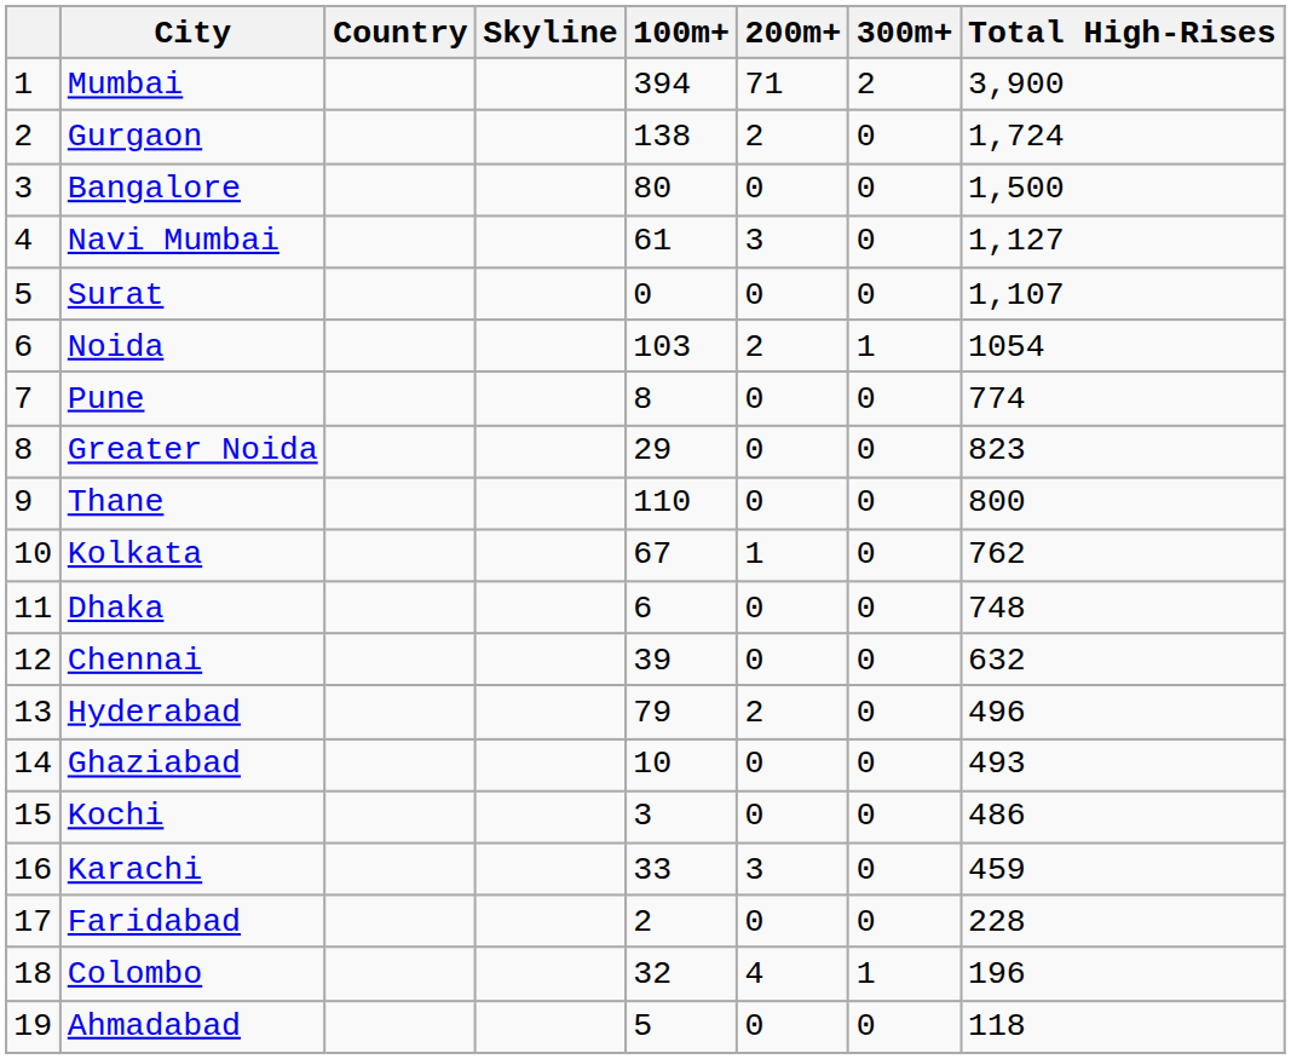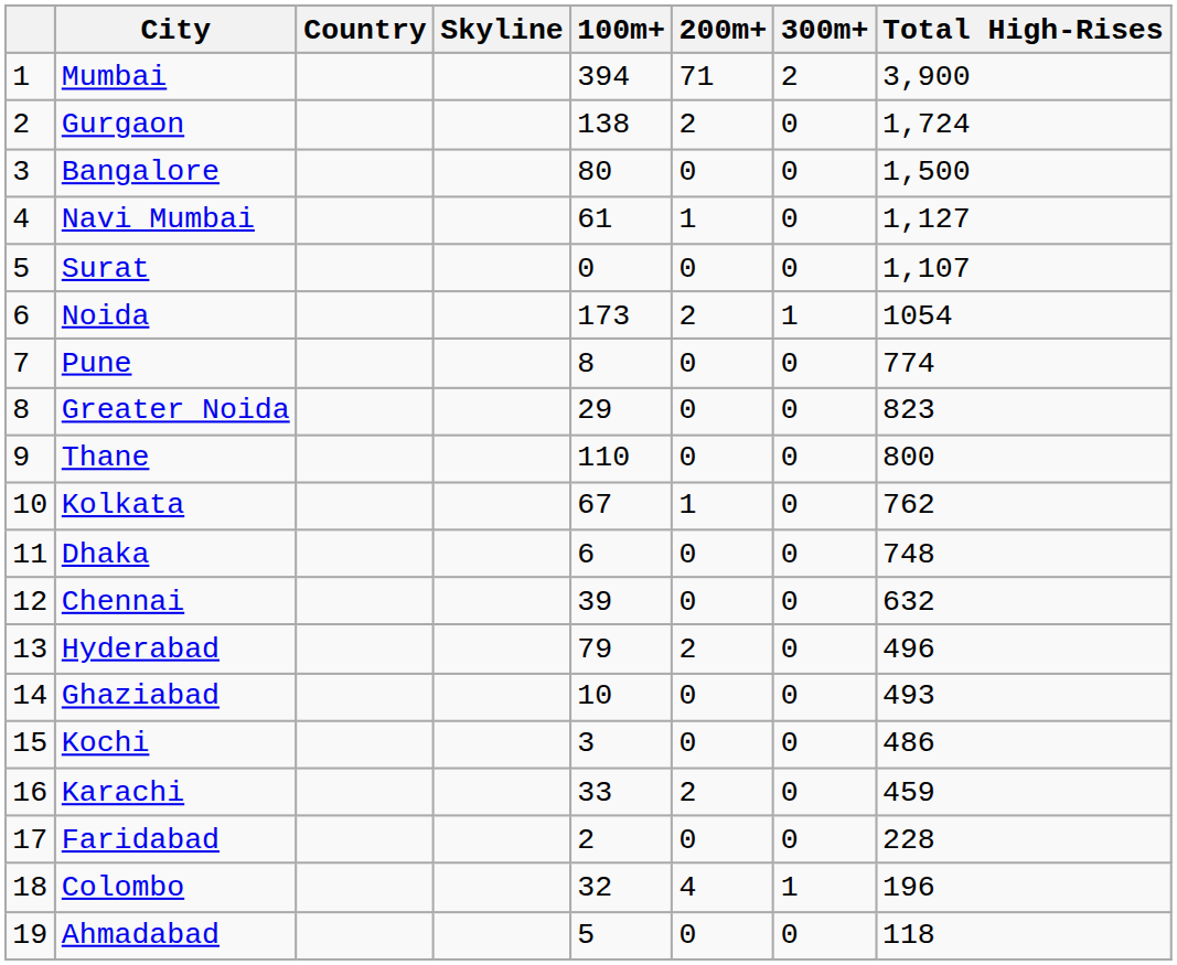 <table class="wikitable sortable">
 <tr>
 <th></th>
 <th>City</th>
 <th>Country</th>
 <th>Skyline</th>
 <th>100m+</th>
 <th>200m+</th>
 <th>300m+</th>
 <th>Total High-Rises</th>
 </tr>
 <tr>
 <td>1</td>
 <td><a href='#'>Mumbai</a></td>
 <td></td>
 <td></td>
 <td>394</td>
 <td>71</td>
 <td>2</td>
 <td>3,900</td>
 </tr>
 <tr>
 <td>2</td>
 <td><a href='#'>Gurgaon</a></td>
 <td></td>
 <td></td>
 <td>138</td>
 <td>2</td>
 <td>0</td>
 <td>1,724</td>
 </tr>
 <tr>
 <td>3</td>
 <td><a href='#'>Bangalore</a></td>
 <td></td>
 <td></td>
 <td>80</td>
 <td>0</td>
 <td>0</td>
 <td>1,500</td>
 </tr>
 <tr>
 <td>4</td>
 <td><a href='#'>Navi Mumbai</a></td>
 <td></td>
 <td></td>
 <td>61</td>
-<td>3</td>
+<td>1</td>
 <td>0</td>
 <td>1,127</td>
 </tr>
 <tr>
 <td>5</td>
 <td><a href='#'>Surat</a></td>
 <td></td>
 <td></td>
 <td>0</td>
 <td>0</td>
 <td>0</td>
 <td>1,107</td>
 </tr>
 <tr>
 <td>6</td>
 <td><a href='#'>Noida</a></td>
 <td></td>
 <td></td>
-<td>103</td>
+<td>173</td>
 <td>2</td>
 <td>1</td>
 <td>1054</td>
 </tr>
 <tr>
 <td>7</td>
 <td><a href='#'>Pune</a></td>
 <td></td>
 <td></td>
 <td>8</td>
 <td>0</td>
 <td>0</td>
 <td>774</td>
 </tr>
 <tr>
 <td>8</td>
 <td><a href='#'>Greater Noida</a></td>
 <td></td>
 <td></td>
 <td>29</td>
 <td>0</td>
 <td>0</td>
 <td>823</td>
 </tr>
 <tr>
 <td>9</td>
 <td><a href='#'>Thane</a></td>
 <td></td>
 <td></td>
 <td>110</td>
 <td>0</td>
 <td>0</td>
 <td>800</td>
 </tr>
 <tr>
 <td>10</td>
 <td><a href='#'>Kolkata</a></td>
 <td></td>
 <td></td>
 <td>67</td>
 <td>1</td>
 <td>0</td>
 <td>762</td>
 </tr>
 <tr>
 <td>11</td>
 <td><a href='#'>Dhaka</a></td>
 <td></td>
 <td></td>
 <td>6</td>
 <td>0</td>
 <td>0</td>
 <td>748</td>
 </tr>
 <tr>
 <td>12</td>
 <td><a href='#'>Chennai</a></td>
 <td></td>
 <td></td>
 <td>39</td>
 <td>0</td>
 <td>0</td>
 <td>632</td>
 </tr>
 <tr>
 <td>13</td>
 <td><a href='#'>Hyderabad</a></td>
 <td></td>
 <td></td>
 <td>79</td>
 <td>2</td>
 <td>0</td>
 <td>496</td>
 </tr>
 <tr>
 <td>14</td>
 <td><a href='#'>Ghaziabad</a></td>
 <td></td>
 <td></td>
 <td>10</td>
 <td>0</td>
 <td>0</td>
 <td>493</td>
 </tr>
 <tr>
 <td>15</td>
 <td><a href='#'>Kochi</a></td>
 <td></td>
 <td></td>
 <td>3</td>
 <td>0</td>
 <td>0</td>
 <td>486</td>
 </tr>
 <tr>
 <td>16</td>
 <td><a href='#'>Karachi</a></td>
 <td></td>
 <td></td>
 <td>33</td>
-<td>3</td>
+<td>2</td>
 <td>0</td>
 <td>459</td>
 </tr>
 <tr>
 <td>17</td>
 <td><a href='#'>Faridabad</a></td>
 <td></td>
 <td></td>
 <td>2</td>
 <td>0</td>
 <td>0</td>
 <td>228</td>
 </tr>
 <tr>
 <td>18</td>
 <td><a href='#'>Colombo</a></td>
 <td></td>
 <td></td>
 <td>32</td>
 <td>4</td>
 <td>1</td>
 <td>196</td>
 </tr>
 <tr>
 <td>19</td>
 <td><a href='#'>Ahmadabad</a></td>
 <td></td>
 <td></td>
 <td>5</td>
 <td>0</td>
 <td>0</td>
 <td>118</td>
 </tr>
 </table>
